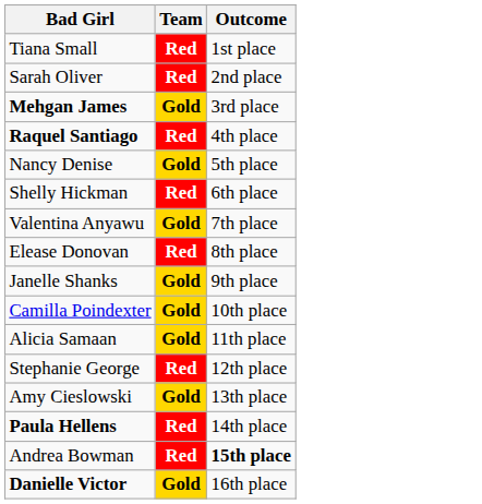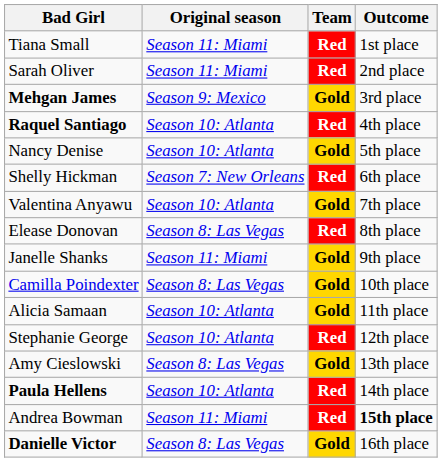 <table class="wikitable sortable">
 <tr>
 <th>Bad Girl</th>
+<th>Original season</th>
 <th>Team</th>
 <th>Outcome</th>
 </tr>
 <tr>
 <td>Tiana Small</td>
+<td><em><a href='#'>Season 11: Miami</a></em></td>
 <td style="text-align:center;background:red;color:white;"><strong>Red</strong></td>
 <td>1st place</td>
 </tr>
 <tr>
 <td>Sarah Oliver</td>
+<td><em><a href='#'>Season 11: Miami</a></em></td>
 <td style="text-align:center;background:red;color:white;"><strong>Red</strong></td>
 <td>2nd place</td>
 </tr>
 <tr>
 <td><strong>Mehgan James</strong></td>
+<td><em><a href='#'>Season 9: Mexico</a></em></td>
 <td style="text-align:center;background:Gold;color:black;"><strong>Gold</strong></td>
 <td>3rd place</td>
 </tr>
 <tr>
 <td><strong>Raquel Santiago</strong></td>
+<td><em><a href='#'>Season 10: Atlanta</a></em></td>
 <td style="text-align:center;background:Red;color:white;"><strong>Red</strong></td>
 <td>4th place</td>
 </tr>
 <tr>
 <td>Nancy Denise</td>
+<td><em><a href='#'>Season 10: Atlanta</a></em></td>
 <td style="text-align:center;background:Gold;color:Black;"><strong>Gold</strong></td>
 <td>5th place</td>
 </tr>
 <tr>
 <td>Shelly Hickman</td>
+<td><em><a href='#'>Season 7: New Orleans</a></em></td>
 <td style="text-align:center;background:Red;color:white;"><strong>Red</strong></td>
 <td>6th place</td>
 </tr>
 <tr>
 <td>Valentina Anyawu</td>
+<td><em><a href='#'>Season 10: Atlanta</a></em></td>
 <td style="text-align:center;background:Gold;color:Black;"><strong>Gold</strong></td>
 <td>7th place</td>
 </tr>
 <tr>
 <td>Elease Donovan</td>
+<td><em><a href='#'>Season 8: Las Vegas</a></em></td>
 <td style="text-align:center;background:Red;color:white;"><strong>Red</strong></td>
 <td>8th place</td>
 </tr>
 <tr>
 <td>Janelle Shanks</td>
+<td><em><a href='#'>Season 11: Miami</a></em></td>
 <td style="text-align:center;background:Gold;color:black;"><strong>Gold</strong></td>
 <td>9th place</td>
 </tr>
 <tr>
 <td><a href='#'>Camilla Poindexter</a></td>
+<td><em><a href='#'>Season 8: Las Vegas</a></em></td>
 <td style="text-align:center;background:Gold;color:black;"><strong>Gold</strong></td>
 <td>10th place</td>
 </tr>
 <tr>
 <td>Alicia Samaan</td>
+<td><em><a href='#'>Season 10: Atlanta</a></em></td>
 <td style="text-align:center;background:Gold;color:black;"><strong>Gold</strong></td>
 <td>11th place</td>
 </tr>
 <tr>
 <td>Stephanie George</td>
+<td><em><a href='#'>Season 10: Atlanta</a></em></td>
 <td style="text-align:center;background:Red;color:white;"><strong>Red</strong></td>
 <td>12th place</td>
 </tr>
 <tr>
 <td>Amy Cieslowski</td>
+<td><em><a href='#'>Season 8: Las Vegas</a></em></td>
 <td style="text-align:center;background:Gold;color:black;"><strong>Gold</strong></td>
 <td>13th place</td>
 </tr>
 <tr>
 <td><strong>Paula Hellens</strong></td>
+<td><em><a href='#'>Season 10: Atlanta</a></em></td>
 <td style="text-align:center;background:Red;color:white;"><strong>Red</strong></td>
 <td>14th place</td>
 </tr>
 <tr>
 <td>Andrea Bowman</td>
+<td><em><a href='#'>Season 11: Miami</a></em></td>
 <td style="text-align:center;background:Red;color:white;"><strong>Red</strong></td>
 <td><strong>15th place</strong></td>
 </tr>
 <tr>
 <td><strong>Danielle Victor</strong></td>
+<td><em><a href='#'>Season 8: Las Vegas</a></em></td>
 <td style="text-align:center;background:Gold;"><strong>Gold</strong></td>
 <td>16th place</td>
 </tr>
 </table>
